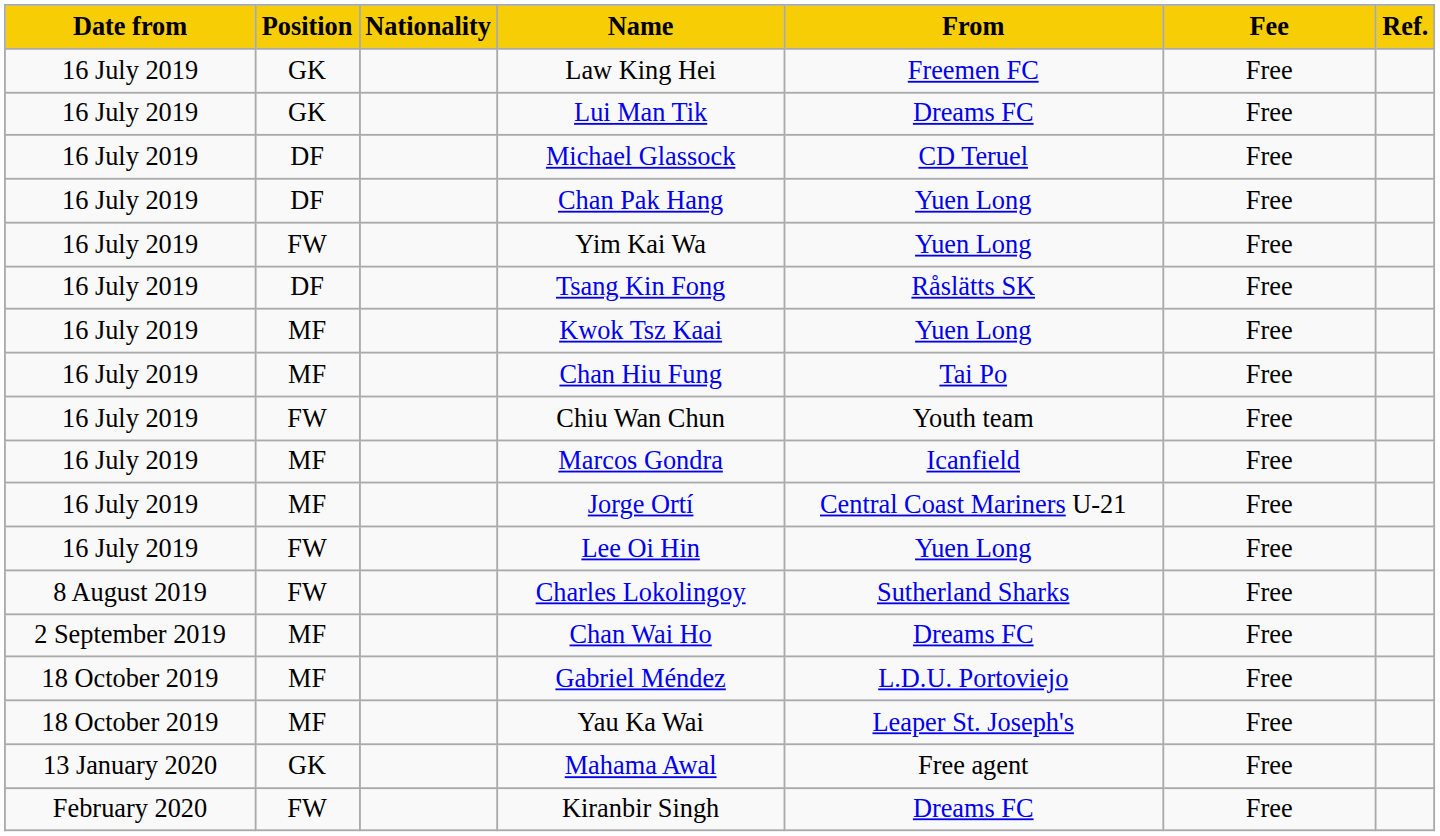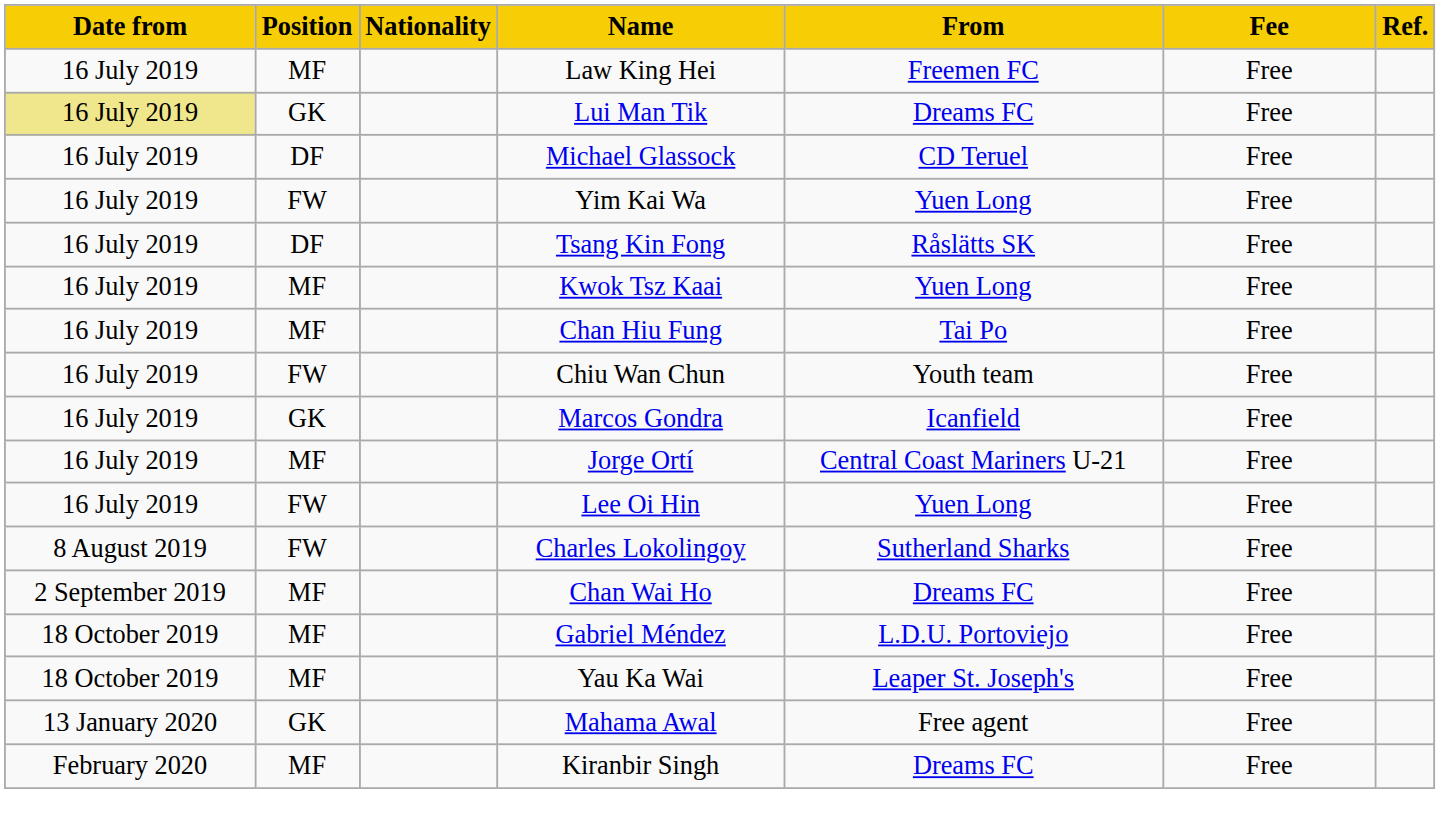 <table class="wikitable"  style="text-align:center; font-size:90%;">
 <tr>
 <th style="background:#f7cd06; color:#000000; width:130px;">Date from</th>
 <th style="background:#f7cd06; color:#000000; width:50px;">Position</th>
 <th style="background:#f7cd06; color:#000000; width:50px;">Nationality</th>
 <th style="background:#f7cd06; color:#000000; width:150px;">Name</th>
 <th style="background:#f7cd06; color:#000000; width:200px;">From</th>
 <th style="background:#f7cd06; color:#000000; width:110px;">Fee</th>
 <th style="background:#f7cd06; color:#000000; width:25px;">Ref.</th>
 </tr>
 <tr>
 <td>16 July 2019</td>
-<td>GK</td>
+<td>MF</td>
 <td></td>
 <td>Law King Hei</td>
 <td><a href='#'>Freemen FC</a></td>
 <td>Free</td>
 <td></td>
 </tr>
 <tr>
-<td>16 July 2019</td>
+<td style="background: khaki;">16 July 2019</td>
 <td>GK</td>
 <td></td>
 <td><a href='#'>Lui Man Tik</a></td>
 <td><a href='#'>Dreams FC</a></td>
 <td>Free</td>
 <td></td>
 </tr>
 <tr>
 <td>16 July 2019</td>
 <td>DF</td>
 <td></td>
 <td><a href='#'>Michael Glassock</a></td>
 <td> <a href='#'>CD Teruel</a></td>
-<td>Free</td>
-<td></td>
-</tr>
-<tr>
-<td>16 July 2019</td>
-<td>DF</td>
-<td></td>
-<td><a href='#'>Chan Pak Hang</a></td>
-<td><a href='#'>Yuen Long</a></td>
 <td>Free</td>
 <td></td>
 </tr>
 <tr>
 <td>16 July 2019</td>
 <td>FW</td>
 <td></td>
 <td>Yim Kai Wa</td>
 <td><a href='#'>Yuen Long</a></td>
 <td>Free</td>
 <td></td>
 </tr>
 <tr>
 <td>16 July 2019</td>
 <td>DF</td>
 <td></td>
 <td><a href='#'>Tsang Kin Fong</a></td>
 <td> <a href='#'>Råslätts SK</a></td>
 <td>Free</td>
 <td></td>
 </tr>
 <tr>
 <td>16 July 2019</td>
 <td>MF</td>
 <td></td>
 <td><a href='#'>Kwok Tsz Kaai</a></td>
 <td><a href='#'>Yuen Long</a></td>
 <td>Free</td>
 <td></td>
 </tr>
 <tr>
 <td>16 July 2019</td>
 <td>MF</td>
 <td></td>
 <td><a href='#'>Chan Hiu Fung</a></td>
 <td><a href='#'>Tai Po</a></td>
 <td>Free</td>
 <td></td>
 </tr>
 <tr>
 <td>16 July 2019</td>
 <td>FW</td>
 <td></td>
 <td>Chiu Wan Chun</td>
 <td>Youth team</td>
 <td>Free</td>
 <td></td>
 </tr>
 <tr>
 <td>16 July 2019</td>
-<td>MF</td>
+<td>GK</td>
 <td></td>
 <td><a href='#'>Marcos Gondra</a></td>
 <td><a href='#'>Icanfield</a></td>
 <td>Free</td>
 <td></td>
 </tr>
 <tr>
 <td>16 July 2019</td>
 <td>MF</td>
 <td></td>
 <td><a href='#'>Jorge Ortí</a></td>
 <td> <a href='#'>Central Coast Mariners</a> U-21</td>
 <td>Free</td>
 <td></td>
 </tr>
 <tr>
 <td>16 July 2019</td>
 <td>FW</td>
 <td></td>
 <td><a href='#'>Lee Oi Hin</a></td>
 <td><a href='#'>Yuen Long</a></td>
 <td>Free</td>
 <td></td>
 </tr>
 <tr>
 <td>8 August 2019</td>
 <td>FW</td>
 <td></td>
 <td><a href='#'>Charles Lokolingoy</a></td>
 <td> <a href='#'>Sutherland Sharks</a></td>
 <td>Free</td>
 <td></td>
 </tr>
 <tr>
 <td>2 September 2019</td>
 <td>MF</td>
 <td></td>
 <td><a href='#'>Chan Wai Ho</a></td>
 <td><a href='#'>Dreams FC</a></td>
 <td>Free</td>
 <td></td>
 </tr>
 <tr>
 <td>18 October 2019</td>
 <td>MF</td>
 <td></td>
 <td><a href='#'>Gabriel Méndez</a></td>
 <td> <a href='#'>L.D.U. Portoviejo</a></td>
 <td>Free</td>
 <td></td>
 </tr>
 <tr>
 <td>18 October 2019</td>
 <td>MF</td>
 <td></td>
 <td>Yau Ka Wai</td>
 <td><a href='#'>Leaper St. Joseph's</a></td>
 <td>Free</td>
 <td></td>
 </tr>
 <tr>
 <td>13 January 2020</td>
 <td>GK</td>
 <td></td>
 <td><a href='#'>Mahama Awal</a></td>
 <td>Free agent</td>
 <td>Free</td>
 <td></td>
 </tr>
 <tr>
 <td>February 2020</td>
-<td>FW</td>
+<td>MF</td>
 <td></td>
 <td>Kiranbir Singh</td>
 <td><a href='#'>Dreams FC</a></td>
 <td>Free</td>
 <td></td>
 </tr>
 </table>
